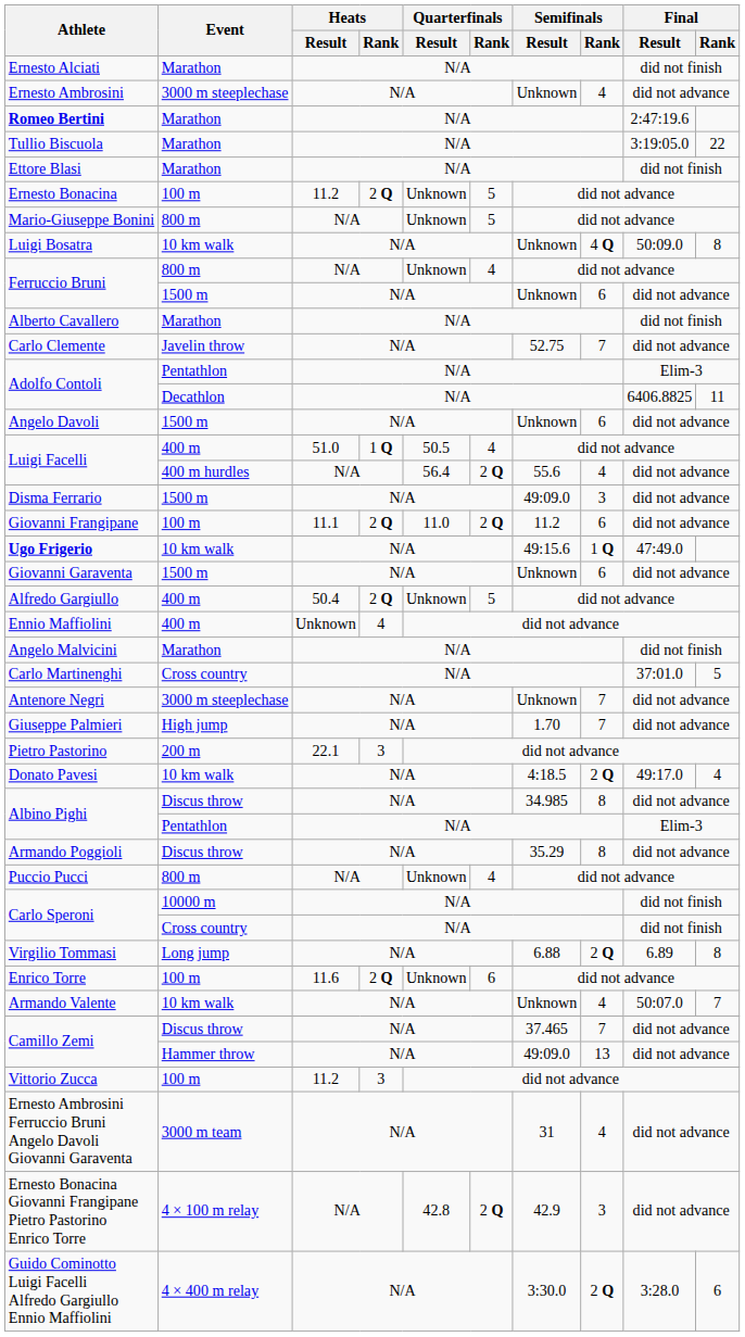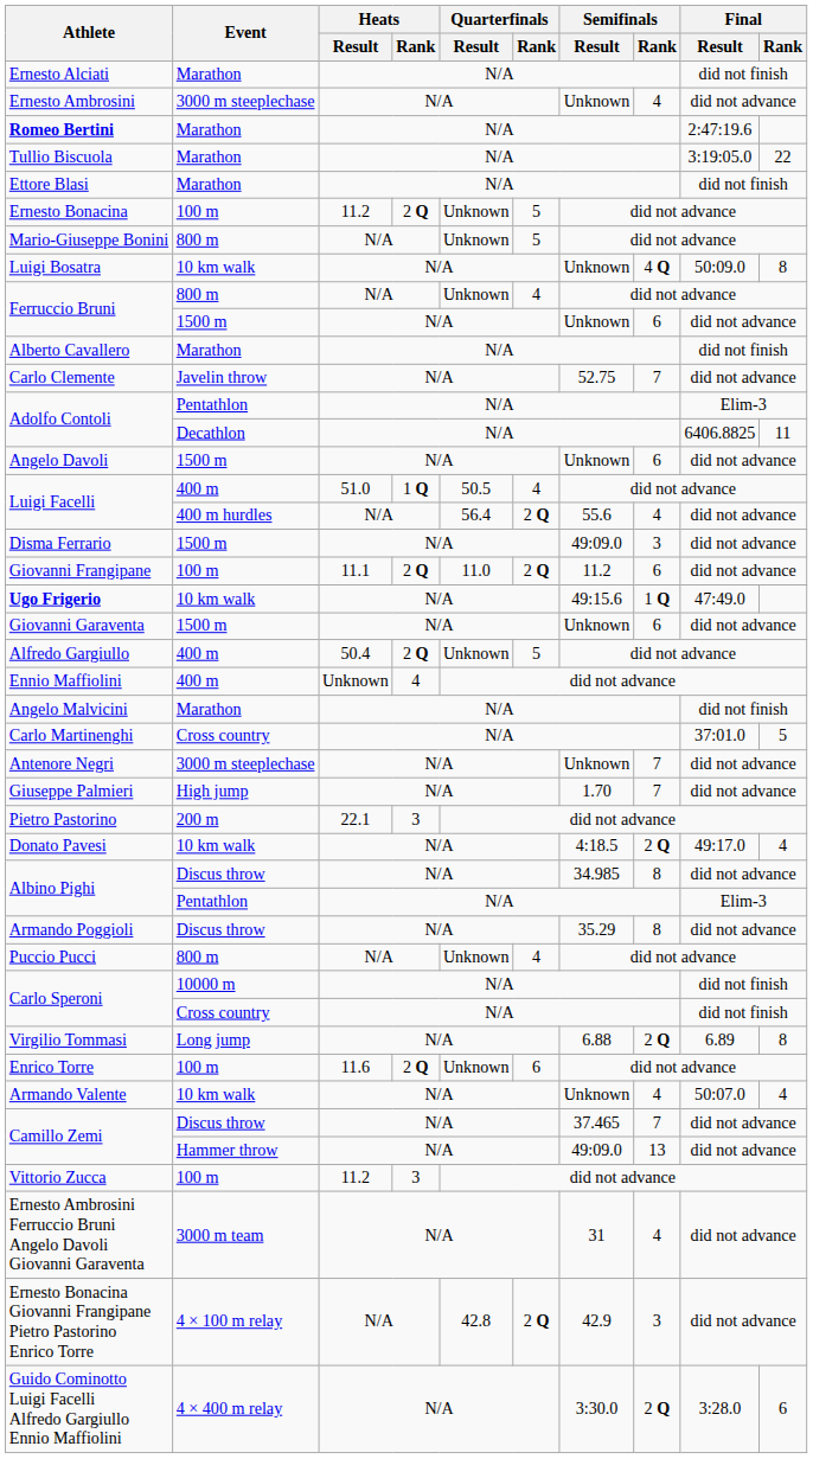 <table class=wikitable style="font-size:90%">
 <tr>
 <th rowspan=2>Athlete</th>
 <th rowspan=2>Event</th>
 <th colspan=2>Heats</th>
 <th colspan=2>Quarterfinals</th>
 <th colspan=2>Semifinals</th>
 <th colspan=2>Final</th>
 </tr>
 <tr>
 <th>Result</th>
 <th>Rank</th>
 <th>Result</th>
 <th>Rank</th>
 <th>Result</th>
 <th>Rank</th>
 <th>Result</th>
 <th>Rank</th>
 </tr>
 <tr>
 <td><a href='#'>Ernesto Alciati</a></td>
 <td><a href='#'>Marathon</a></td>
 <td align=center colspan=6>N/A</td>
 <td align=center colspan=2>did not finish</td>
 </tr>
 <tr>
 <td><a href='#'>Ernesto Ambrosini</a></td>
 <td><a href='#'>3000 m steeplechase</a></td>
 <td align=center colspan=4>N/A</td>
 <td align=center>Unknown</td>
 <td align=center>4</td>
 <td align=center colspan=2>did not advance</td>
 </tr>
 <tr>
 <td><strong><a href='#'>Romeo Bertini</a></strong></td>
 <td><a href='#'>Marathon</a></td>
 <td align=center colspan=6>N/A</td>
 <td align=center>2:47:19.6</td>
 <td align=center></td>
 </tr>
 <tr>
 <td><a href='#'>Tullio Biscuola</a></td>
 <td><a href='#'>Marathon</a></td>
 <td align=center colspan=6>N/A</td>
 <td align=center>3:19:05.0</td>
 <td align=center>22</td>
 </tr>
 <tr>
 <td><a href='#'>Ettore Blasi</a></td>
 <td><a href='#'>Marathon</a></td>
 <td align=center colspan=6>N/A</td>
 <td align=center colspan=2>did not finish</td>
 </tr>
 <tr>
 <td><a href='#'>Ernesto Bonacina</a></td>
 <td><a href='#'>100 m</a></td>
 <td align=center>11.2</td>
 <td align=center>2 <strong>Q</strong></td>
 <td align=center>Unknown</td>
 <td align=center>5</td>
 <td align=center colspan=4>did not advance</td>
 </tr>
 <tr>
 <td><a href='#'>Mario-Giuseppe Bonini</a></td>
 <td><a href='#'>800 m</a></td>
 <td align=center colspan=2>N/A</td>
 <td align=center>Unknown</td>
 <td align=center>5</td>
 <td align=center colspan=4>did not advance</td>
 </tr>
 <tr>
 <td><a href='#'>Luigi Bosatra</a></td>
 <td><a href='#'>10 km walk</a></td>
 <td align=center colspan=4>N/A</td>
 <td align=center>Unknown</td>
 <td align=center>4 <strong>Q</strong></td>
 <td align=center>50:09.0</td>
 <td align=center>8</td>
 </tr>
 <tr>
 <td rowspan=2><a href='#'>Ferruccio Bruni</a></td>
 <td><a href='#'>800 m</a></td>
 <td align=center colspan=2>N/A</td>
 <td align=center>Unknown</td>
 <td align=center>4</td>
 <td align=center colspan=4>did not advance</td>
 </tr>
 <tr>
 <td><a href='#'>1500 m</a></td>
 <td align=center colspan=4>N/A</td>
 <td align=center>Unknown</td>
 <td align=center>6</td>
 <td align=center colspan=2>did not advance</td>
 </tr>
 <tr>
 <td><a href='#'>Alberto Cavallero</a></td>
 <td><a href='#'>Marathon</a></td>
 <td align=center colspan=6>N/A</td>
 <td align=center colspan=2>did not finish</td>
 </tr>
 <tr>
 <td><a href='#'>Carlo Clemente</a></td>
 <td><a href='#'>Javelin throw</a></td>
 <td align=center colspan=4>N/A</td>
 <td align=center>52.75</td>
 <td align=center>7</td>
 <td align=center colspan=2>did not advance</td>
 </tr>
 <tr>
 <td rowspan=2><a href='#'>Adolfo Contoli</a></td>
 <td><a href='#'>Pentathlon</a></td>
 <td align=center colspan=6>N/A</td>
 <td align=center colspan=2>Elim-3</td>
 </tr>
 <tr>
 <td><a href='#'>Decathlon</a></td>
 <td align=center colspan=6>N/A</td>
 <td align=center>6406.8825</td>
 <td align=center>11</td>
 </tr>
 <tr>
 <td><a href='#'>Angelo Davoli</a></td>
 <td><a href='#'>1500 m</a></td>
 <td align=center colspan=4>N/A</td>
 <td align=center>Unknown</td>
 <td align=center>6</td>
 <td align=center colspan=2>did not advance</td>
 </tr>
 <tr>
 <td rowspan=2><a href='#'>Luigi Facelli</a></td>
 <td><a href='#'>400 m</a></td>
 <td align=center>51.0</td>
 <td align=center>1 <strong>Q</strong></td>
 <td align=center>50.5</td>
 <td align=center>4</td>
 <td align=center colspan=4>did not advance</td>
 </tr>
 <tr>
 <td><a href='#'>400 m hurdles</a></td>
 <td align=center colspan=2>N/A</td>
 <td align=center>56.4</td>
 <td align=center>2 <strong>Q</strong></td>
 <td align=center>55.6</td>
 <td align=center>4</td>
 <td align=center colspan=2>did not advance</td>
 </tr>
 <tr>
 <td><a href='#'>Disma Ferrario</a></td>
 <td><a href='#'>1500 m</a></td>
 <td align=center colspan=4>N/A</td>
 <td align=center>49:09.0</td>
 <td align=center>3</td>
 <td align=center colspan=2>did not advance</td>
 </tr>
 <tr>
 <td><a href='#'>Giovanni Frangipane</a></td>
 <td><a href='#'>100 m</a></td>
 <td align=center>11.1</td>
 <td align=center>2 <strong>Q</strong></td>
 <td align=center>11.0</td>
 <td align=center>2 <strong>Q</strong></td>
 <td align=center>11.2</td>
 <td align=center>6</td>
 <td align=center colspan=2>did not advance</td>
 </tr>
 <tr>
 <td><strong><a href='#'>Ugo Frigerio</a></strong></td>
 <td><a href='#'>10 km walk</a></td>
 <td align=center colspan=4>N/A</td>
 <td align=center>49:15.6</td>
 <td align=center>1 <strong>Q</strong></td>
 <td align=center>47:49.0</td>
 <td align=center></td>
 </tr>
 <tr>
 <td><a href='#'>Giovanni Garaventa</a></td>
 <td><a href='#'>1500 m</a></td>
 <td align=center colspan=4>N/A</td>
 <td align=center>Unknown</td>
 <td align=center>6</td>
 <td align=center colspan=2>did not advance</td>
 </tr>
 <tr>
 <td><a href='#'>Alfredo Gargiullo</a></td>
 <td><a href='#'>400 m</a></td>
 <td align=center>50.4</td>
 <td align=center>2 <strong>Q</strong></td>
 <td align=center>Unknown</td>
 <td align=center>5</td>
 <td align=center colspan=4>did not advance</td>
 </tr>
 <tr>
 <td><a href='#'>Ennio Maffiolini</a></td>
 <td><a href='#'>400 m</a></td>
 <td align=center>Unknown</td>
 <td align=center>4</td>
 <td align=center colspan=6>did not advance</td>
 </tr>
 <tr>
 <td><a href='#'>Angelo Malvicini</a></td>
 <td><a href='#'>Marathon</a></td>
 <td align=center colspan=6>N/A</td>
 <td align=center colspan=2>did not finish</td>
 </tr>
 <tr>
 <td><a href='#'>Carlo Martinenghi</a></td>
 <td><a href='#'>Cross country</a></td>
 <td align=center colspan=6>N/A</td>
 <td align=center>37:01.0</td>
 <td align=center>5</td>
 </tr>
 <tr>
 <td><a href='#'>Antenore Negri</a></td>
 <td><a href='#'>3000 m steeplechase</a></td>
 <td align=center colspan=4>N/A</td>
 <td align=center>Unknown</td>
 <td align=center>7</td>
 <td align=center colspan=2>did not advance</td>
 </tr>
 <tr>
 <td><a href='#'>Giuseppe Palmieri</a></td>
 <td><a href='#'>High jump</a></td>
 <td align=center colspan=4>N/A</td>
 <td align=center>1.70</td>
 <td align=center>7</td>
 <td align=center colspan=2>did not advance</td>
 </tr>
 <tr>
 <td><a href='#'>Pietro Pastorino</a></td>
 <td><a href='#'>200 m</a></td>
 <td align=center>22.1</td>
 <td align=center>3</td>
 <td align=center colspan=6>did not advance</td>
 </tr>
 <tr>
 <td><a href='#'>Donato Pavesi</a></td>
 <td><a href='#'>10 km walk</a></td>
 <td align=center colspan=4>N/A</td>
 <td align=center>4:18.5</td>
 <td align=center>2 <strong>Q</strong></td>
 <td align=center>49:17.0</td>
 <td align=center>4</td>
 </tr>
 <tr>
 <td rowspan=2><a href='#'>Albino Pighi</a></td>
 <td><a href='#'>Discus throw</a></td>
 <td align=center colspan=4>N/A</td>
 <td align=center>34.985</td>
 <td align=center>8</td>
 <td align=center colspan=2>did not advance</td>
 </tr>
 <tr>
 <td><a href='#'>Pentathlon</a></td>
 <td align=center colspan=6>N/A</td>
 <td align=center colspan=2>Elim-3</td>
 </tr>
 <tr>
 <td><a href='#'>Armando Poggioli</a></td>
 <td><a href='#'>Discus throw</a></td>
 <td align=center colspan=4>N/A</td>
 <td align=center>35.29</td>
 <td align=center>8</td>
 <td align=center colspan=2>did not advance</td>
 </tr>
 <tr>
 <td><a href='#'>Puccio Pucci</a></td>
 <td><a href='#'>800 m</a></td>
 <td align=center colspan=2>N/A</td>
 <td align=center>Unknown</td>
 <td align=center>4</td>
 <td align=center colspan=4>did not advance</td>
 </tr>
 <tr>
 <td rowspan=2><a href='#'>Carlo Speroni</a></td>
 <td><a href='#'>10000 m</a></td>
 <td align=center colspan=6>N/A</td>
 <td align=center colspan=2>did not finish</td>
 </tr>
 <tr>
 <td><a href='#'>Cross country</a></td>
 <td align=center colspan=6>N/A</td>
 <td align=center colspan=2>did not finish</td>
 </tr>
 <tr>
 <td><a href='#'>Virgilio Tommasi</a></td>
 <td><a href='#'>Long jump</a></td>
 <td align=center colspan=4>N/A</td>
 <td align=center>6.88</td>
 <td align=center>2 <strong>Q</strong></td>
 <td align=center>6.89</td>
 <td align=center>8</td>
 </tr>
 <tr>
 <td><a href='#'>Enrico Torre</a></td>
 <td><a href='#'>100 m</a></td>
 <td align=center>11.6</td>
 <td align=center>2 <strong>Q</strong></td>
 <td align=center>Unknown</td>
 <td align=center>6</td>
 <td align=center colspan=4>did not advance</td>
 </tr>
 <tr>
 <td><a href='#'>Armando Valente</a></td>
 <td><a href='#'>10 km walk</a></td>
 <td align=center colspan=4>N/A</td>
 <td align=center>Unknown</td>
 <td align=center>4</td>
 <td align=center>50:07.0</td>
-<td align=center>7</td>
+<td align=center>4</td>
 </tr>
 <tr>
 <td rowspan=2><a href='#'>Camillo Zemi</a></td>
 <td><a href='#'>Discus throw</a></td>
 <td align=center colspan=4>N/A</td>
 <td align=center>37.465</td>
 <td align=center>7</td>
 <td align=center colspan=2>did not advance</td>
 </tr>
 <tr>
 <td><a href='#'>Hammer throw</a></td>
 <td align=center colspan=4>N/A</td>
 <td align=center>49:09.0</td>
 <td align=center>13</td>
 <td align=center colspan=2>did not advance</td>
 </tr>
 <tr>
 <td><a href='#'>Vittorio Zucca</a></td>
 <td><a href='#'>100 m</a></td>
 <td align=center>11.2</td>
 <td align=center>3</td>
 <td align=center colspan=6>did not advance</td>
 </tr>
 <tr>
 <td>Ernesto Ambrosini <br> Ferruccio Bruni <br> Angelo Davoli <br> Giovanni Garaventa</td>
 <td><a href='#'>3000 m team</a></td>
 <td align=center colspan=4>N/A</td>
 <td align=center>31</td>
 <td align=center>4</td>
 <td align=center colspan=2>did not advance</td>
 </tr>
 <tr>
 <td>Ernesto Bonacina <br> Giovanni Frangipane <br> Pietro Pastorino <br> Enrico Torre</td>
 <td><a href='#'>4 × 100 m relay</a></td>
 <td align=center colspan=2>N/A</td>
 <td align=center>42.8</td>
 <td align=center>2 <strong>Q</strong></td>
 <td align=center>42.9</td>
 <td align=center>3</td>
 <td align=center colspan=2>did not advance</td>
 </tr>
 <tr>
 <td><a href='#'>Guido Cominotto</a> <br> Luigi Facelli <br> Alfredo Gargiullo <br> Ennio Maffiolini</td>
 <td><a href='#'>4 × 400 m relay</a></td>
 <td align=center colspan=4>N/A</td>
 <td align=center>3:30.0</td>
 <td align=center>2 <strong>Q</strong></td>
 <td align=center>3:28.0</td>
 <td align=center>6</td>
 </tr>
 </table>
